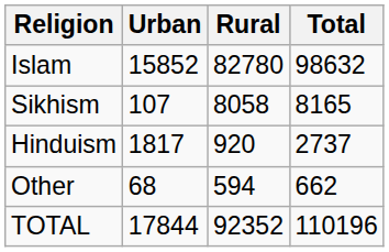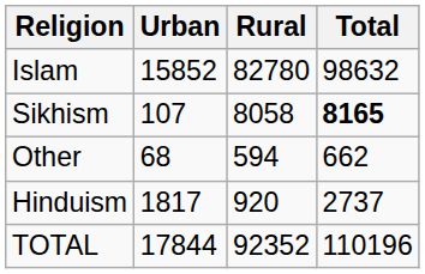 <table class="wikitable sortable">
 <tr>
 <th>Religion</th>
 <th>Urban</th>
 <th>Rural</th>
 <th>Total</th>
 </tr>
 <tr>
 <td>Islam</td>
 <td>15852</td>
 <td>82780</td>
 <td>98632</td>
 </tr>
 <tr>
 <td>Sikhism</td>
 <td>107</td>
 <td>8058</td>
-<td>8165</td>
+<td><strong>8165</strong></td>
+</tr>
+<tr>
+<td>Other</td>
+<td>68</td>
+<td>594</td>
+<td>662</td>
 </tr>
 <tr>
 <td>Hinduism</td>
 <td>1817</td>
 <td>920</td>
 <td>2737</td>
 </tr>
 <tr>
-<td>Other</td>
-<td>68</td>
-<td>594</td>
-<td>662</td>
-</tr>
-<tr>
 <td>TOTAL</td>
 <td>17844</td>
 <td>92352</td>
 <td>110196</td>
 </tr>
 </table>
